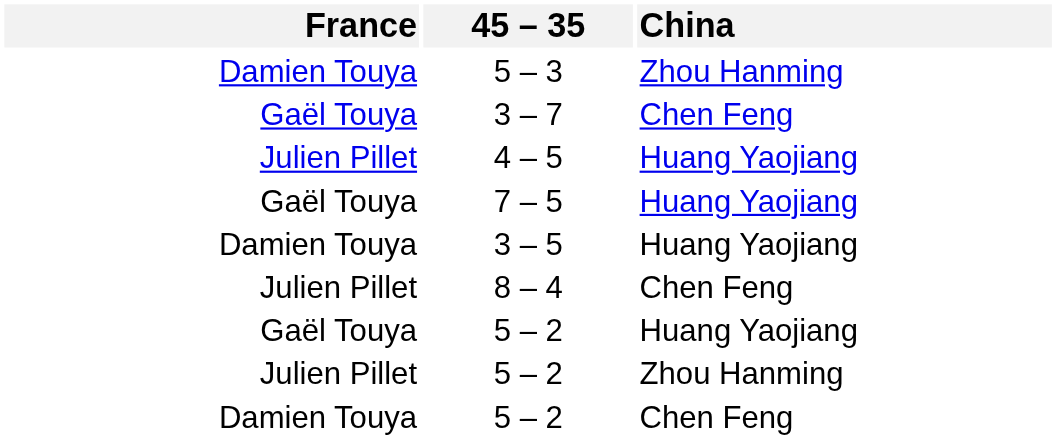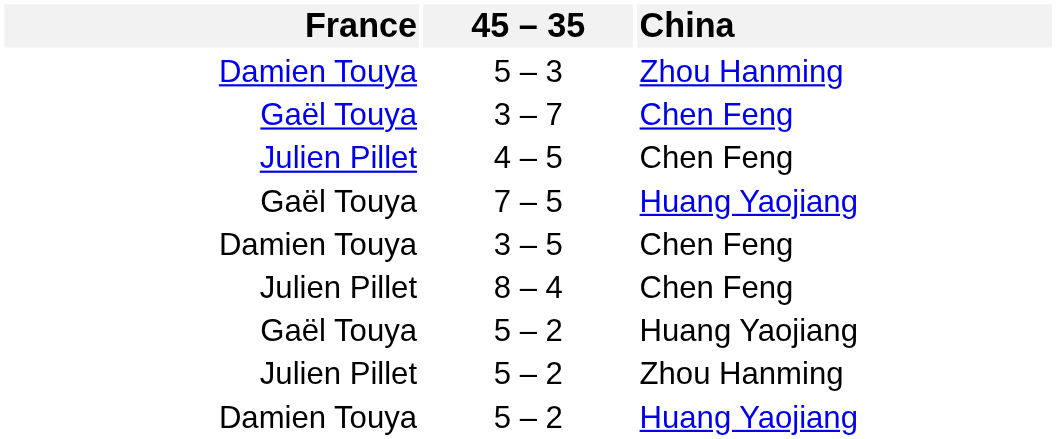 <table style="font-size:90%">
 <tr style="font-size:110%; background:#f2f2f2">
 <td style="width:12em" align=right><strong>France</strong> </td>
 <td style="width:6em" align=center><strong>45 – 35</strong></td>
 <td style="width:12em"> <strong>China</strong></td>
 </tr>
 <tr>
 <td align=right><a href='#'>Damien Touya</a></td>
 <td align=center>5 – 3</td>
 <td><a href='#'>Zhou Hanming</a></td>
 </tr>
 <tr>
 <td align=right><a href='#'>Gaël Touya</a></td>
 <td align=center>3 – 7</td>
 <td><a href='#'>Chen Feng</a></td>
 </tr>
 <tr>
 <td align=right><a href='#'>Julien Pillet</a></td>
 <td align=center>4 – 5</td>
-<td><a href='#'>Huang Yaojiang</a></td>
+<td>Chen Feng</td>
 </tr>
 <tr>
 <td align=right>Gaël Touya</td>
 <td align=center>7 – 5</td>
 <td><a href='#'>Huang Yaojiang</a></td>
 </tr>
 <tr>
 <td align=right>Damien Touya</td>
 <td align=center>3 – 5</td>
-<td>Huang Yaojiang</td>
+<td>Chen Feng</td>
 </tr>
 <tr>
 <td align=right>Julien Pillet</td>
 <td align=center>8 – 4</td>
 <td>Chen Feng</td>
 </tr>
 <tr>
 <td align=right>Gaël Touya</td>
 <td align=center>5 – 2</td>
 <td>Huang Yaojiang</td>
 </tr>
 <tr>
 <td align=right>Julien Pillet</td>
 <td align=center>5 – 2</td>
 <td>Zhou Hanming</td>
 </tr>
 <tr>
 <td align=right>Damien Touya</td>
 <td align=center>5 – 2</td>
-<td>Chen Feng</td>
+<td><a href='#'>Huang Yaojiang</a></td>
 </tr>
 </table>
